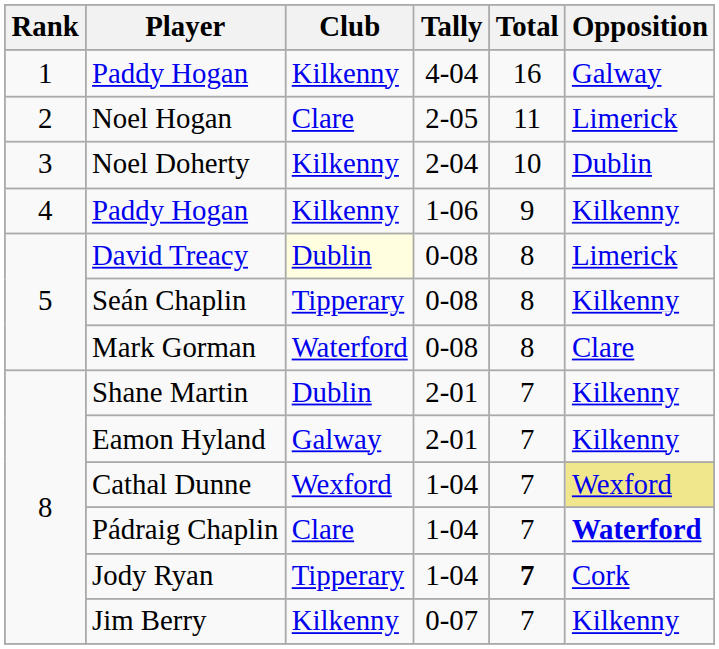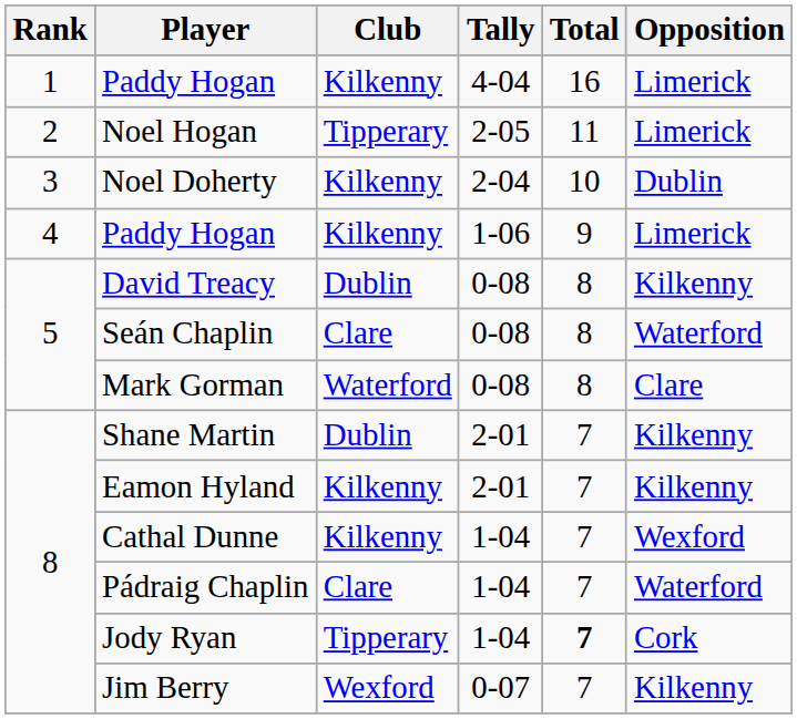 <table class="wikitable">
 <tr>
 <th>Rank</th>
 <th>Player</th>
 <th>Club</th>
 <th>Tally</th>
 <th>Total</th>
 <th>Opposition</th>
 </tr>
 <tr>
 <td rowspan="1" style="text-align:center;">1</td>
 <td><a href='#'>Paddy Hogan</a></td>
 <td><a href='#'>Kilkenny</a></td>
 <td align=center>4-04</td>
 <td align=center>16</td>
-<td><a href='#'>Galway</a></td>
+<td><a href='#'>Limerick</a></td>
 </tr>
 <tr>
 <td rowspan="1" style="text-align:center;">2</td>
 <td>Noel Hogan</td>
-<td><a href='#'>Clare</a></td>
+<td><a href='#'>Tipperary</a></td>
 <td align=center>2-05</td>
 <td align=center>11</td>
 <td><a href='#'>Limerick</a></td>
 </tr>
 <tr>
 <td rowspan="1" style="text-align:center;">3</td>
 <td>Noel Doherty</td>
 <td><a href='#'>Kilkenny</a></td>
 <td align=center>2-04</td>
 <td align=center>10</td>
 <td><a href='#'>Dublin</a></td>
 </tr>
 <tr>
 <td rowspan="1" style="text-align:center;">4</td>
 <td><a href='#'>Paddy Hogan</a></td>
 <td><a href='#'>Kilkenny</a></td>
 <td align=center>1-06</td>
 <td align=center>9</td>
-<td><a href='#'>Kilkenny</a></td>
+<td><a href='#'>Limerick</a></td>
 </tr>
 <tr>
 <td rowspan="3" style="text-align:center;">5</td>
 <td><a href='#'>David Treacy</a></td>
-<td style="background: lightyellow;"><a href='#'>Dublin</a></td>
+<td><a href='#'>Dublin</a></td>
 <td align=center>0-08</td>
 <td align=center>8</td>
-<td><a href='#'>Limerick</a></td>
+<td><a href='#'>Kilkenny</a></td>
 </tr>
 <tr>
 <td>Seán Chaplin</td>
-<td><a href='#'>Tipperary</a></td>
+<td><a href='#'>Clare</a></td>
 <td align=center>0-08</td>
 <td align=center>8</td>
-<td><a href='#'>Kilkenny</a></td>
+<td><a href='#'>Waterford</a></td>
 </tr>
 <tr>
 <td>Mark Gorman</td>
 <td><a href='#'>Waterford</a></td>
 <td align=center>0-08</td>
 <td align=center>8</td>
 <td><a href='#'>Clare</a></td>
 </tr>
 <tr>
 <td rowspan="6" style="text-align:center;">8</td>
 <td>Shane Martin</td>
 <td><a href='#'>Dublin</a></td>
 <td align=center>2-01</td>
 <td align=center>7</td>
 <td><a href='#'>Kilkenny</a></td>
 </tr>
 <tr>
 <td>Eamon Hyland</td>
-<td><a href='#'>Galway</a></td>
+<td><a href='#'>Kilkenny</a></td>
 <td align=center>2-01</td>
 <td align=center>7</td>
 <td><a href='#'>Kilkenny</a></td>
 </tr>
 <tr>
 <td>Cathal Dunne</td>
-<td><a href='#'>Wexford</a></td>
+<td><a href='#'>Kilkenny</a></td>
 <td align=center>1-04</td>
 <td align=center>7</td>
-<td style="background: khaki;"><a href='#'>Wexford</a></td>
+<td><a href='#'>Wexford</a></td>
 </tr>
 <tr>
 <td>Pádraig Chaplin</td>
 <td><a href='#'>Clare</a></td>
 <td align=center>1-04</td>
 <td align=center>7</td>
-<td><strong><a href='#'>Waterford</a></strong></td>
+<td><a href='#'>Waterford</a></td>
 </tr>
 <tr>
 <td>Jody Ryan</td>
 <td><a href='#'>Tipperary</a></td>
 <td align=center>1-04</td>
 <td align=center><strong>7</strong></td>
 <td><a href='#'>Cork</a></td>
 </tr>
 <tr>
 <td>Jim Berry</td>
-<td><a href='#'>Kilkenny</a></td>
+<td><a href='#'>Wexford</a></td>
 <td align=center>0-07</td>
 <td align=center>7</td>
 <td><a href='#'>Kilkenny</a></td>
 </tr>
 </table>
